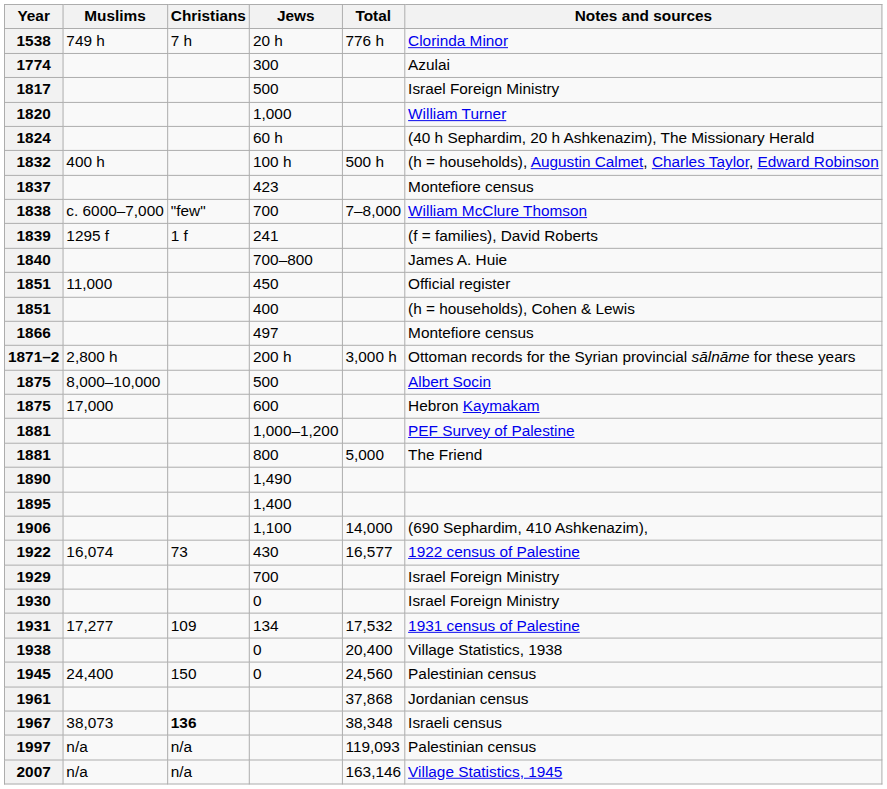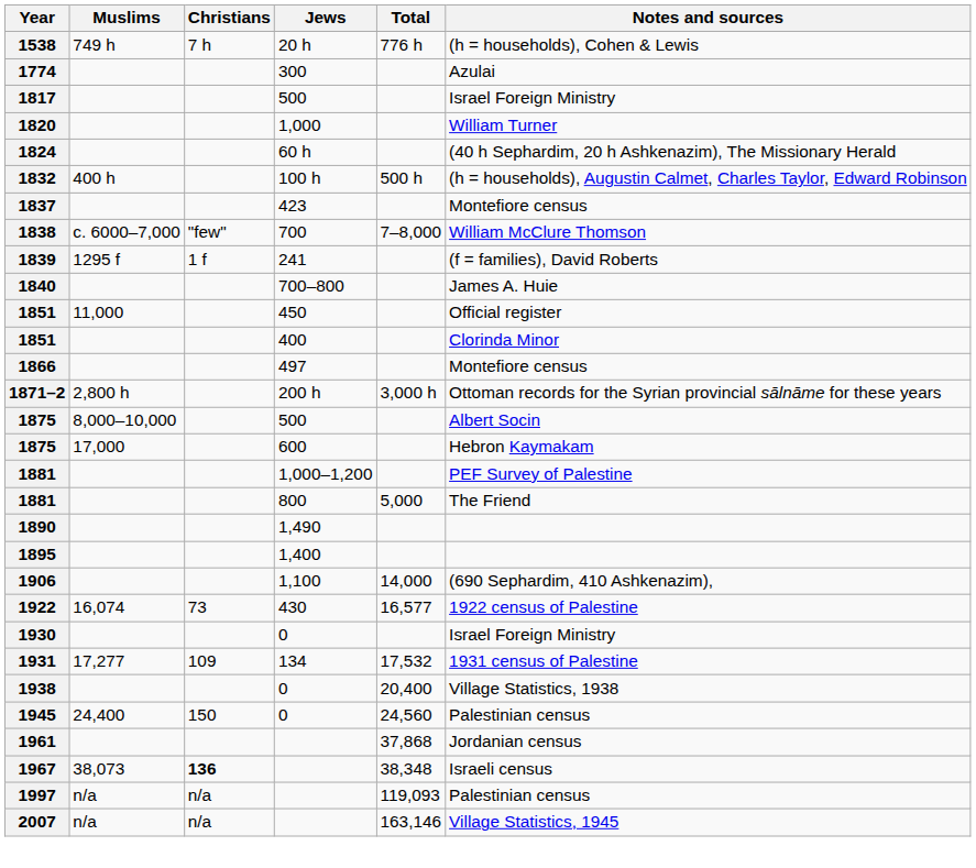 <table class="wikitable">
 <tr>
 <th>Year</th>
 <th>Muslims</th>
 <th>Christians</th>
 <th>Jews</th>
 <th>Total</th>
 <th>Notes and sources</th>
 </tr>
 <tr>
 <th>1538</th>
 <td>749 h</td>
 <td>7 h</td>
 <td>20 h</td>
 <td>776 h</td>
-<td><a href='#'>Clorinda Minor</a></td>
+<td>(h = households), Cohen & Lewis</td>
 </tr>
 <tr>
 <th>1774</th>
 <td></td>
 <td></td>
 <td>300</td>
 <td></td>
 <td>Azulai</td>
 </tr>
 <tr>
 <th>1817</th>
 <td></td>
 <td></td>
 <td>500</td>
 <td></td>
 <td>Israel Foreign Ministry</td>
 </tr>
 <tr>
 <th>1820</th>
 <td></td>
 <td></td>
 <td>1,000</td>
 <td></td>
 <td><a href='#'>William Turner</a></td>
 </tr>
 <tr>
 <th>1824</th>
 <td></td>
 <td></td>
 <td>60 h</td>
 <td></td>
 <td>(40 h Sephardim, 20 h Ashkenazim), The Missionary Herald</td>
 </tr>
 <tr>
 <th>1832</th>
 <td>400 h</td>
 <td></td>
 <td>100 h</td>
 <td>500 h</td>
 <td>(h = households), <a href='#'>Augustin Calmet</a>, <a href='#'>Charles Taylor</a>, <a href='#'>Edward Robinson</a></td>
 </tr>
 <tr>
 <th>1837</th>
 <td></td>
 <td></td>
 <td>423</td>
 <td></td>
 <td>Montefiore census</td>
 </tr>
 <tr>
 <th>1838</th>
 <td>c. 6000–7,000</td>
 <td>"few"</td>
 <td>700</td>
 <td>7–8,000</td>
 <td><a href='#'>William McClure Thomson</a></td>
 </tr>
 <tr>
 <th>1839</th>
 <td>1295 f</td>
 <td>1 f</td>
 <td>241</td>
 <td></td>
 <td>(f = families), David Roberts</td>
 </tr>
 <tr>
 <th>1840</th>
 <td></td>
 <td></td>
 <td>700–800</td>
 <td></td>
 <td>James A. Huie</td>
 </tr>
 <tr>
 <th>1851</th>
 <td>11,000</td>
 <td></td>
 <td>450</td>
 <td></td>
 <td>Official register</td>
 </tr>
 <tr>
 <th>1851</th>
 <td></td>
 <td></td>
 <td>400</td>
 <td></td>
-<td>(h = households), Cohen & Lewis</td>
+<td><a href='#'>Clorinda Minor</a></td>
 </tr>
 <tr>
 <th>1866</th>
 <td></td>
 <td></td>
 <td>497</td>
 <td></td>
 <td>Montefiore census</td>
 </tr>
 <tr>
 <th>1871–2</th>
 <td>2,800 h</td>
 <td></td>
 <td>200 h</td>
 <td>3,000 h</td>
 <td>Ottoman records for the Syrian provincial <em>sālnāme</em> for these years</td>
 </tr>
 <tr>
 <th>1875</th>
 <td>8,000–10,000</td>
 <td></td>
 <td>500</td>
 <td></td>
 <td><a href='#'>Albert Socin</a></td>
 </tr>
 <tr>
 <th>1875</th>
 <td>17,000</td>
 <td></td>
 <td>600</td>
 <td></td>
 <td>Hebron <a href='#'>Kaymakam</a></td>
 </tr>
 <tr>
 <th>1881</th>
 <td></td>
 <td></td>
 <td>1,000–1,200</td>
 <td></td>
 <td><a href='#'>PEF Survey of Palestine</a></td>
 </tr>
 <tr>
 <th>1881</th>
 <td></td>
 <td></td>
 <td>800</td>
 <td>5,000</td>
 <td>The Friend</td>
 </tr>
 <tr>
 <th>1890</th>
 <td></td>
 <td></td>
 <td>1,490</td>
 <td></td>
 <td></td>
 </tr>
 <tr>
 <th>1895</th>
 <td></td>
 <td></td>
 <td>1,400</td>
 <td></td>
 <td></td>
 </tr>
 <tr>
 <th>1906</th>
 <td></td>
 <td></td>
 <td>1,100</td>
 <td>14,000</td>
 <td>(690 Sephardim, 410 Ashkenazim), </td>
 </tr>
 <tr>
 <th>1922</th>
 <td>16,074</td>
 <td>73</td>
 <td>430</td>
 <td>16,577</td>
 <td><a href='#'>1922 census of Palestine</a></td>
 </tr>
 <tr>
-<th>1929</th>
-<td></td>
-<td></td>
-<td>700</td>
-<td></td>
-<td>Israel Foreign Ministry</td>
-</tr>
-<tr>
 <th>1930</th>
 <td></td>
 <td></td>
 <td>0</td>
 <td></td>
 <td>Israel Foreign Ministry</td>
 </tr>
 <tr>
 <th>1931</th>
 <td>17,277</td>
 <td>109</td>
 <td>134</td>
 <td>17,532</td>
 <td><a href='#'>1931 census of Palestine</a></td>
 </tr>
 <tr>
 <th>1938</th>
 <td></td>
 <td></td>
 <td>0</td>
 <td>20,400</td>
 <td>Village Statistics, 1938</td>
 </tr>
 <tr>
 <th>1945</th>
 <td>24,400</td>
 <td>150</td>
 <td>0</td>
 <td>24,560</td>
 <td>Palestinian census</td>
 </tr>
 <tr>
 <th>1961</th>
 <td></td>
 <td></td>
 <td></td>
 <td>37,868</td>
 <td>Jordanian census</td>
 </tr>
 <tr>
 <th>1967</th>
 <td>38,073</td>
 <td><strong>136</strong></td>
 <td></td>
 <td>38,348</td>
 <td>Israeli census</td>
 </tr>
 <tr>
 <th>1997</th>
 <td>n/a</td>
 <td>n/a</td>
 <td></td>
 <td>119,093</td>
 <td>Palestinian census</td>
 </tr>
 <tr>
 <th>2007</th>
 <td>n/a</td>
 <td>n/a</td>
 <td></td>
 <td>163,146</td>
 <td><a href='#'>Village Statistics, 1945</a></td>
 </tr>
 </table>
